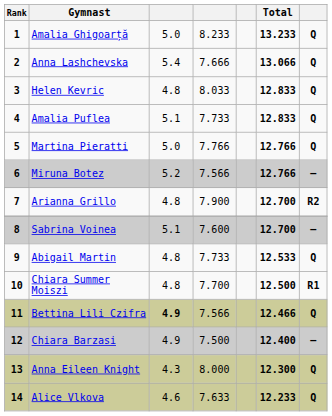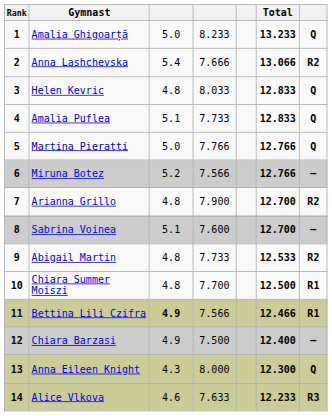 <table style="text-align:center;" class="wikitable sortable">
 <tr>
 <th scope="col" style="width:15px;"><small>Rank</small></th>
 <th scope="col" style="width:150px;">Gymnast</th>
 <th scope="col" style="width:50px;"><small></small></th>
 <th scope="col" style="width:50px;"><small></small></th>
 <th scope="col" style="width:20px;"><small></small></th>
 <th scope="col" style="width:50px;">Total</th>
 <th scope="col" style="width:30px;"><small></small></th>
 </tr>
 <tr>
 <td scope="row" style="text-align:center"><strong>1</strong></td>
 <td style="height:30px; text-align:left;"> <a href='#'>Amalia Ghigoarță</a></td>
 <td>5.0</td>
 <td>8.233</td>
 <td></td>
 <td><strong>13.233</strong></td>
 <td><strong>Q</strong></td>
 </tr>
 <tr>
 <td scope="row" style="text-align:center"><strong>2</strong></td>
 <td style="height:30px; text-align:left;"> <a href='#'>Anna Lashchevska</a></td>
 <td>5.4</td>
 <td>7.666</td>
 <td></td>
 <td><strong>13.066</strong></td>
-<td><strong>Q</strong></td>
+<td><strong>R2</strong></td>
 </tr>
 <tr>
 <td scope="row" style="text-align:center"><strong>3</strong></td>
 <td style="height:30px; text-align:left;"> <a href='#'>Helen Kevric</a></td>
 <td>4.8</td>
 <td>8.033</td>
 <td></td>
 <td><strong>12.833</strong></td>
 <td><strong>Q</strong></td>
 </tr>
 <tr>
 <td scope="row" style="text-align:center"><strong>4</strong></td>
 <td style="height:30px; text-align:left;"> <a href='#'>Amalia Puflea</a></td>
 <td>5.1</td>
 <td>7.733</td>
 <td></td>
 <td><strong>12.833</strong></td>
 <td><strong>Q</strong></td>
 </tr>
 <tr>
 <td scope="row" style="text-align:center"><strong>5</strong></td>
 <td style="height:30px; text-align:left;"> <a href='#'>Martina Pieratti</a></td>
 <td>5.0</td>
 <td>7.766</td>
 <td></td>
 <td><strong>12.766</strong></td>
 <td><strong>Q</strong></td>
 </tr>
 <tr style="background:#cccccc;">
 <td scope="row" style="text-align:center"><strong>6</strong></td>
 <td style="height:30px; text-align:left;"> <a href='#'>Miruna Botez</a></td>
 <td>5.2</td>
 <td>7.566</td>
 <td></td>
 <td><strong>12.766</strong></td>
 <td><strong>–</strong></td>
 </tr>
 <tr>
 <td scope="row" style="text-align:center"><strong>7</strong></td>
 <td style="height:30px; text-align:left;"> <a href='#'>Arianna Grillo</a></td>
 <td>4.8</td>
 <td>7.900</td>
 <td></td>
 <td><strong>12.700</strong></td>
 <td><strong>R2</strong></td>
 </tr>
 <tr>
 </tr>
 <tr style="background:#cccccc;">
 <td scope="row" style="text-align:center"><strong>8</strong></td>
 <td style="height:30px; text-align:left;"> <a href='#'>Sabrina Voinea</a></td>
 <td>5.1</td>
 <td>7.600</td>
 <td></td>
 <td><strong>12.700</strong></td>
 <td><strong>–</strong></td>
 </tr>
 <tr>
 <td scope="row" style="text-align:center"><strong>9</strong></td>
 <td style="height:30px; text-align:left;"> <a href='#'>Abigail Martin</a></td>
 <td>4.8</td>
 <td>7.733</td>
 <td></td>
 <td><strong>12.533</strong></td>
-<td><strong>Q</strong></td>
+<td><strong>R2</strong></td>
 </tr>
 <tr>
 <td scope="row" style="text-align:center"><strong>10</strong></td>
 <td style="height:30px; text-align:left;"> <a href='#'>Chiara Summer Moiszi</a></td>
 <td>4.8</td>
 <td>7.700</td>
 <td></td>
 <td><strong>12.500</strong></td>
 <td><strong>R1</strong></td>
 </tr>
 <tr style="background:#cccc99;">
 <td scope="row" style="text-align:center"><strong>11</strong></td>
 <td style="height:30px; text-align:left;"> <a href='#'>Bettina Lili Czifra</a></td>
 <td><strong>4.9</strong></td>
 <td>7.566</td>
 <td></td>
 <td><strong>12.466</strong></td>
-<td><strong>Q</strong></td>
+<td><strong>R1</strong></td>
 </tr>
 <tr style="background:#cccccc;">
 <td scope="row" style="text-align:center"><strong>12</strong></td>
 <td style="height:30px; text-align:left;"> <a href='#'>Chiara Barzasi</a></td>
 <td>4.9</td>
 <td>7.500</td>
 <td></td>
 <td><strong>12.400</strong></td>
 <td><strong>–</strong></td>
 </tr>
 <tr style="background:#cccc99;">
 <td scope="row" style="text-align:center"><strong>13</strong></td>
 <td style="height:30px; text-align:left;"> <a href='#'>Anna Eileen Knight</a></td>
 <td>4.3</td>
 <td>8.000</td>
 <td></td>
 <td><strong>12.300</strong></td>
 <td><strong>Q</strong></td>
 </tr>
 <tr style="background:#cccc99;">
 <td scope="row" style="text-align:center"><strong>14</strong></td>
 <td style="height:30px; text-align:left;"> <a href='#'>Alice Vlkova</a></td>
 <td>4.6</td>
 <td>7.633</td>
 <td></td>
 <td><strong>12.233</strong></td>
-<td><strong>Q</strong></td>
+<td><strong>R3</strong></td>
 </tr>
 </table>
